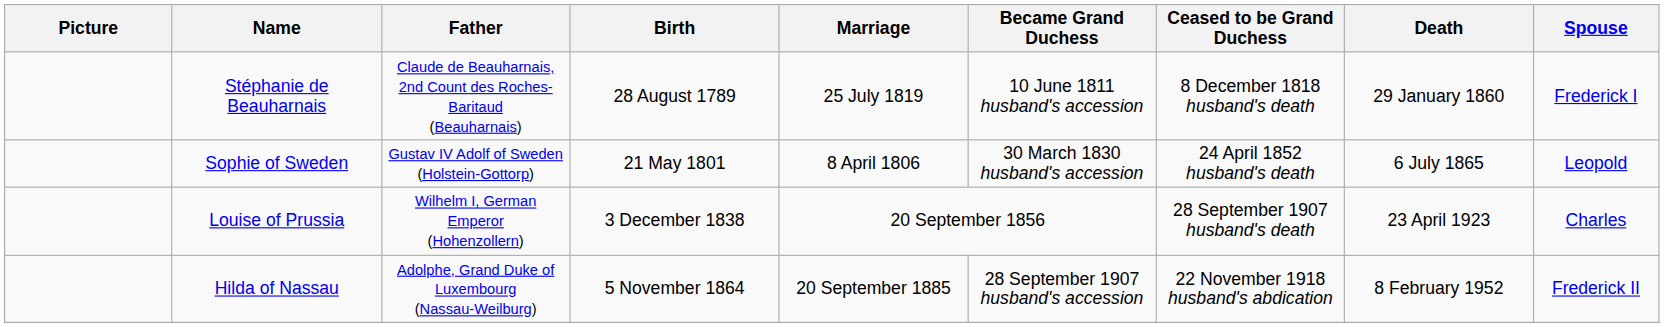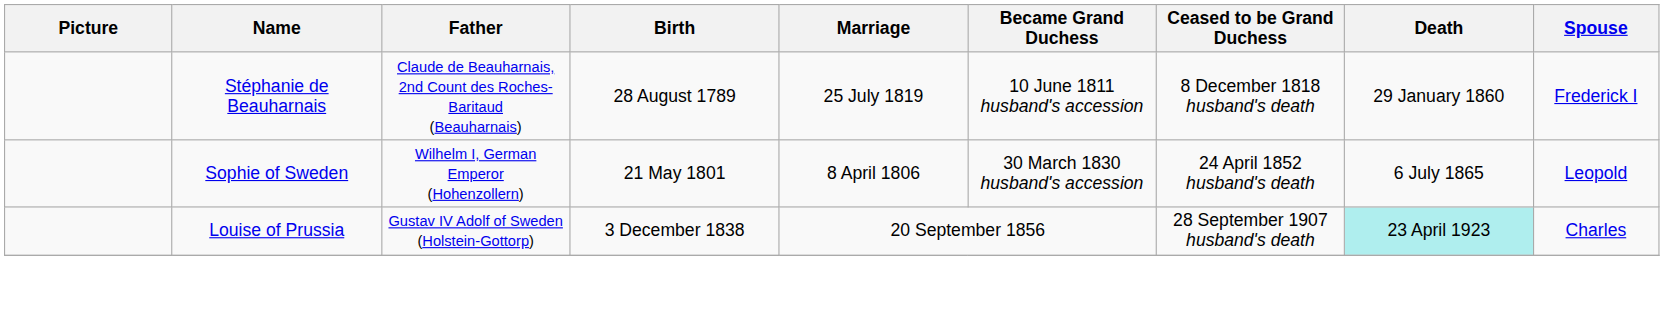 <table width=95% class="wikitable">
 <tr>
 <th width = "8%">Picture</th>
 <th width = "10%">Name</th>
 <th width = "9%">Father</th>
 <th width = "10%">Birth</th>
 <th width = "9%">Marriage</th>
 <th width = "9%">Became Grand Duchess</th>
 <th width = "9%">Ceased to be Grand Duchess</th>
 <th width = "9%">Death</th>
 <th width = "6%"><a href='#'>Spouse</a></th>
 </tr>
 <tr>
 <td align="center"></td>
 <td align="center"><a href='#'>Stéphanie de Beauharnais</a></td>
 <td align="center"><small><a href='#'>Claude de Beauharnais, 2nd Count des Roches-Baritaud</a><br>(<a href='#'>Beauharnais</a>)</small></td>
 <td align="center">28 August 1789</td>
 <td align="center">25 July 1819</td>
 <td align="center">10 June 1811<br><em>husband's accession</em></td>
 <td align="center">8 December 1818<br><em>husband's death</em></td>
 <td align="center">29 January 1860</td>
 <td align="center"><a href='#'>Frederick I</a></td>
 </tr>
 <tr>
 <td align="center"></td>
 <td align="center"><a href='#'>Sophie of Sweden</a></td>
-<td align="center"><small><a href='#'>Gustav IV Adolf of Sweden</a><br>(<a href='#'>Holstein-Gottorp</a>)</small></td>
+<td align="center"><small><a href='#'>Wilhelm I, German Emperor</a><br>(<a href='#'>Hohenzollern</a>)</small></td>
 <td align="center">21 May 1801</td>
 <td align="center">8 April 1806</td>
 <td align="center">30 March 1830<br><em>husband's accession</em></td>
 <td align="center">24 April 1852<br><em>husband's death</em></td>
 <td align="center">6 July 1865</td>
 <td align="center"><a href='#'>Leopold</a></td>
 </tr>
 <tr>
 <td align="center"></td>
 <td align="center"><a href='#'>Louise of Prussia</a></td>
-<td align="center"><small><a href='#'>Wilhelm I, German Emperor</a><br>(<a href='#'>Hohenzollern</a>)</small></td>
+<td align="center"><small><a href='#'>Gustav IV Adolf of Sweden</a><br>(<a href='#'>Holstein-Gottorp</a>)</small></td>
 <td align="center">3 December 1838</td>
 <td align="center" colspan="2">20 September 1856</td>
 <td align="center">28 September 1907<br><em>husband's death</em></td>
-<td align="center">23 April 1923</td>
+<td align="center" style="background: paleturquoise;">23 April 1923</td>
 <td align="center"><a href='#'>Charles</a></td>
-</tr>
-<tr>
-<td align="center"></td>
-<td align="center"><a href='#'>Hilda of Nassau</a></td>
-<td align="center"><small><a href='#'>Adolphe, Grand Duke of Luxembourg</a><br>(<a href='#'>Nassau-Weilburg</a>)</small></td>
-<td align="center">5 November 1864</td>
-<td align="center">20 September 1885</td>
-<td align="center">28 September 1907<br><em>husband's accession</em></td>
-<td align="center">22 November 1918<br><em>husband's abdication</em></td>
-<td align="center">8 February 1952</td>
-<td align="center"><a href='#'>Frederick II</a></td>
 </tr>
 <tr>
 </tr>
 </table>
